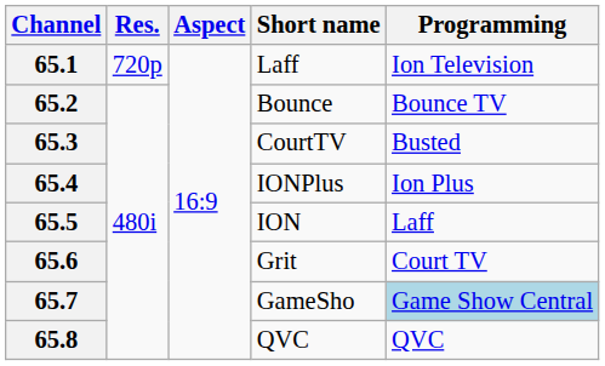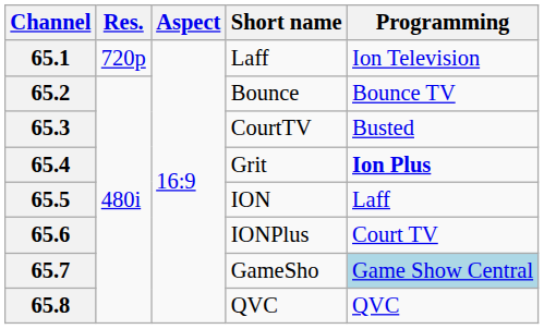 <table class="wikitable">
 <tr>
 <th scope = "col"><a href='#'>Channel</a></th>
 <th scope = "col"><a href='#'>Res.</a></th>
 <th scope = "col"><a href='#'>Aspect</a></th>
 <th scope = "col">Short name</th>
 <th scope = "col">Programming</th>
 </tr>
 <tr>
 <th scope = "row">65.1</th>
 <td><a href='#'>720p</a></td>
 <td rowspan=8><a href='#'>16:9</a></td>
 <td>Laff</td>
 <td><a href='#'>Ion Television</a></td>
 </tr>
 <tr>
 <th scope = "row">65.2</th>
 <td rowspan=7><a href='#'>480i</a></td>
 <td>Bounce</td>
 <td><a href='#'>Bounce TV</a></td>
 </tr>
 <tr>
 <th scope = "row">65.3</th>
 <td>CourtTV</td>
 <td><a href='#'>Busted</a></td>
 </tr>
 <tr>
 <th scope = "row">65.4</th>
-<td>IONPlus</td>
-<td><a href='#'>Ion Plus</a></td>
+<td>Grit</td>
+<td><strong><a href='#'>Ion Plus</a></strong></td>
 </tr>
 <tr>
 <th scope = "row">65.5</th>
 <td>ION</td>
 <td><a href='#'>Laff</a></td>
 </tr>
 <tr>
 <th scope = "row">65.6</th>
-<td>Grit</td>
+<td>IONPlus</td>
 <td><a href='#'>Court TV</a></td>
 </tr>
 <tr>
 <th scope = "row">65.7</th>
 <td>GameSho</td>
 <td style="background: lightblue;"><a href='#'>Game Show Central</a></td>
 </tr>
 <tr>
 <th scope = "row">65.8</th>
 <td>QVC</td>
 <td><a href='#'>QVC</a></td>
 </tr>
 </table>
